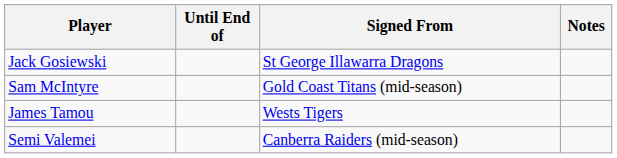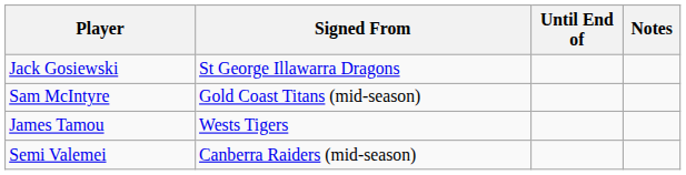 <table class="wikitable" style="font-size:90%">
 <tr bgcolor="#efefef">
 <th width="150">Player</th>
+<th width="270">Signed From</th>
 <th width="70">Until End of</th>
-<th width="270">Signed From</th>
 <th width="40">Notes</th>
 </tr>
 <tr>
 <td><a href='#'>Jack Gosiewski</a></td>
+<td> <a href='#'>St George Illawarra Dragons</a></td>
 <td></td>
-<td> <a href='#'>St George Illawarra Dragons</a></td>
 <td></td>
 </tr>
 <tr>
 <td><a href='#'>Sam McIntyre</a></td>
+<td> <a href='#'>Gold Coast Titans</a> (mid-season)</td>
 <td></td>
-<td> <a href='#'>Gold Coast Titans</a> (mid-season)</td>
 <td></td>
 </tr>
 <tr>
 <td><a href='#'>James Tamou</a></td>
+<td> <a href='#'>Wests Tigers</a></td>
 <td></td>
-<td> <a href='#'>Wests Tigers</a></td>
 <td></td>
 </tr>
 <tr>
 <td><a href='#'>Semi Valemei</a></td>
+<td> <a href='#'>Canberra Raiders</a> (mid-season)</td>
 <td></td>
-<td> <a href='#'>Canberra Raiders</a> (mid-season)</td>
 <td></td>
 </tr>
 </table>
